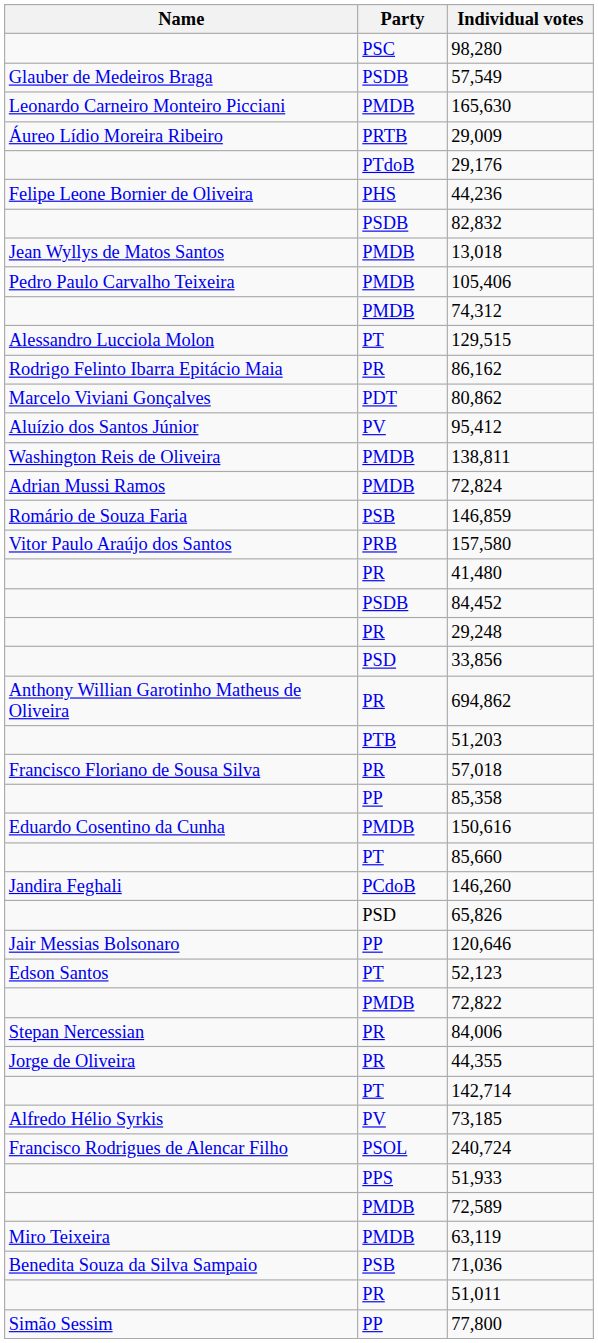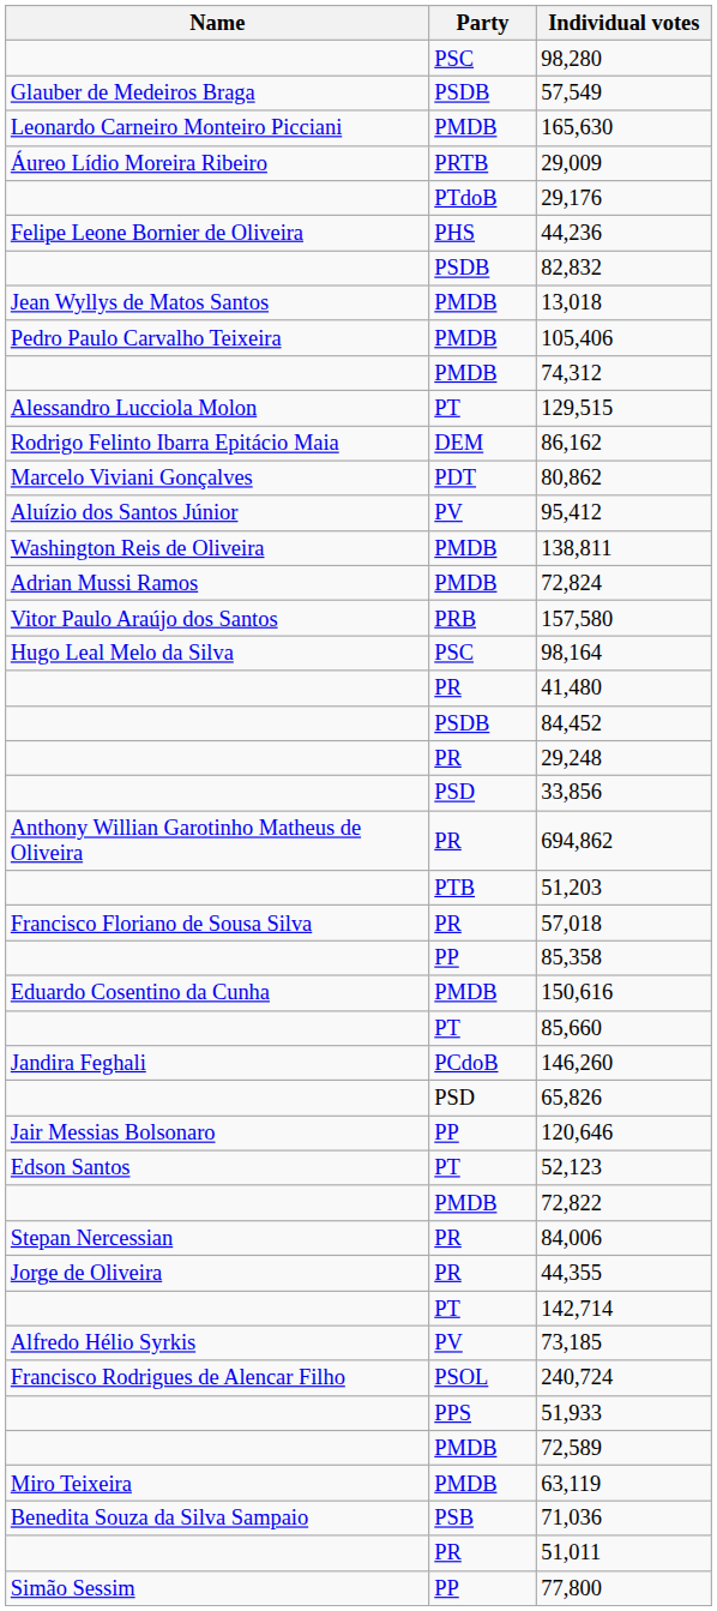 <table class="wikitable sortable">
 <tr>
 <th style="width:300px;">Name</th>
 <th style="width:70px;">Party</th>
 <th style="width:120px;">Individual votes</th>
 </tr>
 <tr>
 <td></td>
 <td><a href='#'>PSC</a></td>
 <td>98,280</td>
 </tr>
 <tr>
 <td><a href='#'>Glauber de Medeiros Braga</a></td>
 <td><a href='#'>PSDB</a></td>
 <td>57,549</td>
 </tr>
 <tr>
 <td><a href='#'>Leonardo Carneiro Monteiro Picciani</a></td>
 <td><a href='#'>PMDB</a></td>
 <td>165,630</td>
 </tr>
 <tr>
 <td><a href='#'>Áureo Lídio Moreira Ribeiro</a></td>
 <td><a href='#'>PRTB</a></td>
 <td>29,009</td>
 </tr>
 <tr>
 <td></td>
 <td><a href='#'>PTdoB</a></td>
 <td>29,176</td>
 </tr>
 <tr>
 <td><a href='#'>Felipe Leone Bornier de Oliveira</a></td>
 <td><a href='#'>PHS</a></td>
 <td>44,236</td>
 </tr>
 <tr>
 <td></td>
 <td><a href='#'>PSDB</a></td>
 <td>82,832</td>
 </tr>
 <tr>
 <td><a href='#'>Jean Wyllys de Matos Santos</a></td>
 <td><a href='#'>PMDB</a></td>
 <td>13,018</td>
 </tr>
 <tr>
 <td><a href='#'>Pedro Paulo Carvalho Teixeira</a></td>
 <td><a href='#'>PMDB</a></td>
 <td>105,406</td>
 </tr>
 <tr>
 <td></td>
 <td><a href='#'>PMDB</a></td>
 <td>74,312</td>
 </tr>
 <tr>
 <td><a href='#'>Alessandro Lucciola Molon</a></td>
 <td><a href='#'>PT</a></td>
 <td>129,515</td>
 </tr>
 <tr>
 <td><a href='#'>Rodrigo Felinto Ibarra Epitácio Maia</a></td>
-<td><a href='#'>PR</a></td>
+<td><a href='#'>DEM</a></td>
 <td>86,162</td>
 </tr>
 <tr>
 <td><a href='#'>Marcelo Viviani Gonçalves</a></td>
 <td><a href='#'>PDT</a></td>
 <td>80,862</td>
 </tr>
 <tr>
 <td><a href='#'>Aluízio dos Santos Júnior</a></td>
 <td><a href='#'>PV</a></td>
 <td>95,412</td>
 </tr>
 <tr>
 <td><a href='#'>Washington Reis de Oliveira</a></td>
 <td><a href='#'>PMDB</a></td>
 <td>138,811</td>
 </tr>
 <tr>
 <td><a href='#'>Adrian Mussi Ramos</a></td>
 <td><a href='#'>PMDB</a></td>
 <td>72,824</td>
 </tr>
 <tr>
-<td><a href='#'>Romário de Souza Faria</a></td>
-<td><a href='#'>PSB</a></td>
-<td>146,859</td>
-</tr>
-<tr>
 <td><a href='#'>Vitor Paulo Araújo dos Santos</a></td>
 <td><a href='#'>PRB</a></td>
 <td>157,580</td>
+</tr>
+<tr>
+<td><a href='#'>Hugo Leal Melo da Silva</a></td>
+<td><a href='#'>PSC</a></td>
+<td>98,164</td>
 </tr>
 <tr>
 <td></td>
 <td><a href='#'>PR</a></td>
 <td>41,480</td>
 </tr>
 <tr>
 <td></td>
 <td><a href='#'>PSDB</a></td>
 <td>84,452</td>
 </tr>
 <tr>
 <td></td>
 <td><a href='#'>PR</a></td>
 <td>29,248</td>
 </tr>
 <tr>
 <td></td>
 <td><a href='#'>PSD</a></td>
 <td>33,856</td>
 </tr>
 <tr>
 <td><a href='#'>Anthony Willian Garotinho Matheus de Oliveira</a></td>
 <td><a href='#'>PR</a></td>
 <td>694,862</td>
 </tr>
 <tr>
 <td></td>
 <td><a href='#'>PTB</a></td>
 <td>51,203</td>
 </tr>
 <tr>
 <td><a href='#'>Francisco Floriano de Sousa Silva</a></td>
 <td><a href='#'>PR</a></td>
 <td>57,018</td>
 </tr>
 <tr>
 <td></td>
 <td><a href='#'>PP</a></td>
 <td>85,358</td>
 </tr>
 <tr>
 <td><a href='#'>Eduardo Cosentino da Cunha</a></td>
 <td><a href='#'>PMDB</a></td>
 <td>150,616</td>
 </tr>
 <tr>
 <td></td>
 <td><a href='#'>PT</a></td>
 <td>85,660</td>
 </tr>
 <tr>
 <td><a href='#'>Jandira Feghali</a></td>
 <td><a href='#'>PCdoB</a></td>
 <td>146,260</td>
 </tr>
 <tr>
 <td></td>
 <td>PSD</td>
 <td>65,826</td>
 </tr>
 <tr>
 <td><a href='#'>Jair Messias Bolsonaro</a></td>
 <td><a href='#'>PP</a></td>
 <td>120,646</td>
 </tr>
 <tr>
 <td><a href='#'>Edson Santos</a></td>
 <td><a href='#'>PT</a></td>
 <td>52,123</td>
 </tr>
 <tr>
 <td></td>
 <td><a href='#'>PMDB</a></td>
 <td>72,822</td>
 </tr>
 <tr>
 <td><a href='#'>Stepan Nercessian</a></td>
 <td><a href='#'>PR</a></td>
 <td>84,006</td>
 </tr>
 <tr>
 <td><a href='#'>Jorge de Oliveira</a></td>
 <td><a href='#'>PR</a></td>
 <td>44,355</td>
 </tr>
 <tr>
 <td></td>
 <td><a href='#'>PT</a></td>
 <td>142,714</td>
 </tr>
 <tr>
 <td><a href='#'>Alfredo Hélio Syrkis</a></td>
 <td><a href='#'>PV</a></td>
 <td>73,185</td>
 </tr>
 <tr>
 <td><a href='#'>Francisco Rodrigues de Alencar Filho</a></td>
 <td><a href='#'>PSOL</a></td>
 <td>240,724</td>
 </tr>
 <tr>
 <td></td>
 <td><a href='#'>PPS</a></td>
 <td>51,933</td>
 </tr>
 <tr>
 <td></td>
 <td><a href='#'>PMDB</a></td>
 <td>72,589</td>
 </tr>
 <tr>
 <td><a href='#'>Miro Teixeira</a></td>
 <td><a href='#'>PMDB</a></td>
 <td>63,119</td>
 </tr>
 <tr>
 <td><a href='#'>Benedita Souza da Silva Sampaio</a></td>
 <td><a href='#'>PSB</a></td>
 <td>71,036</td>
 </tr>
 <tr>
 <td></td>
 <td><a href='#'>PR</a></td>
 <td>51,011</td>
 </tr>
 <tr>
 <td><a href='#'>Simão Sessim</a></td>
 <td><a href='#'>PP</a></td>
 <td>77,800</td>
 </tr>
 </table>
